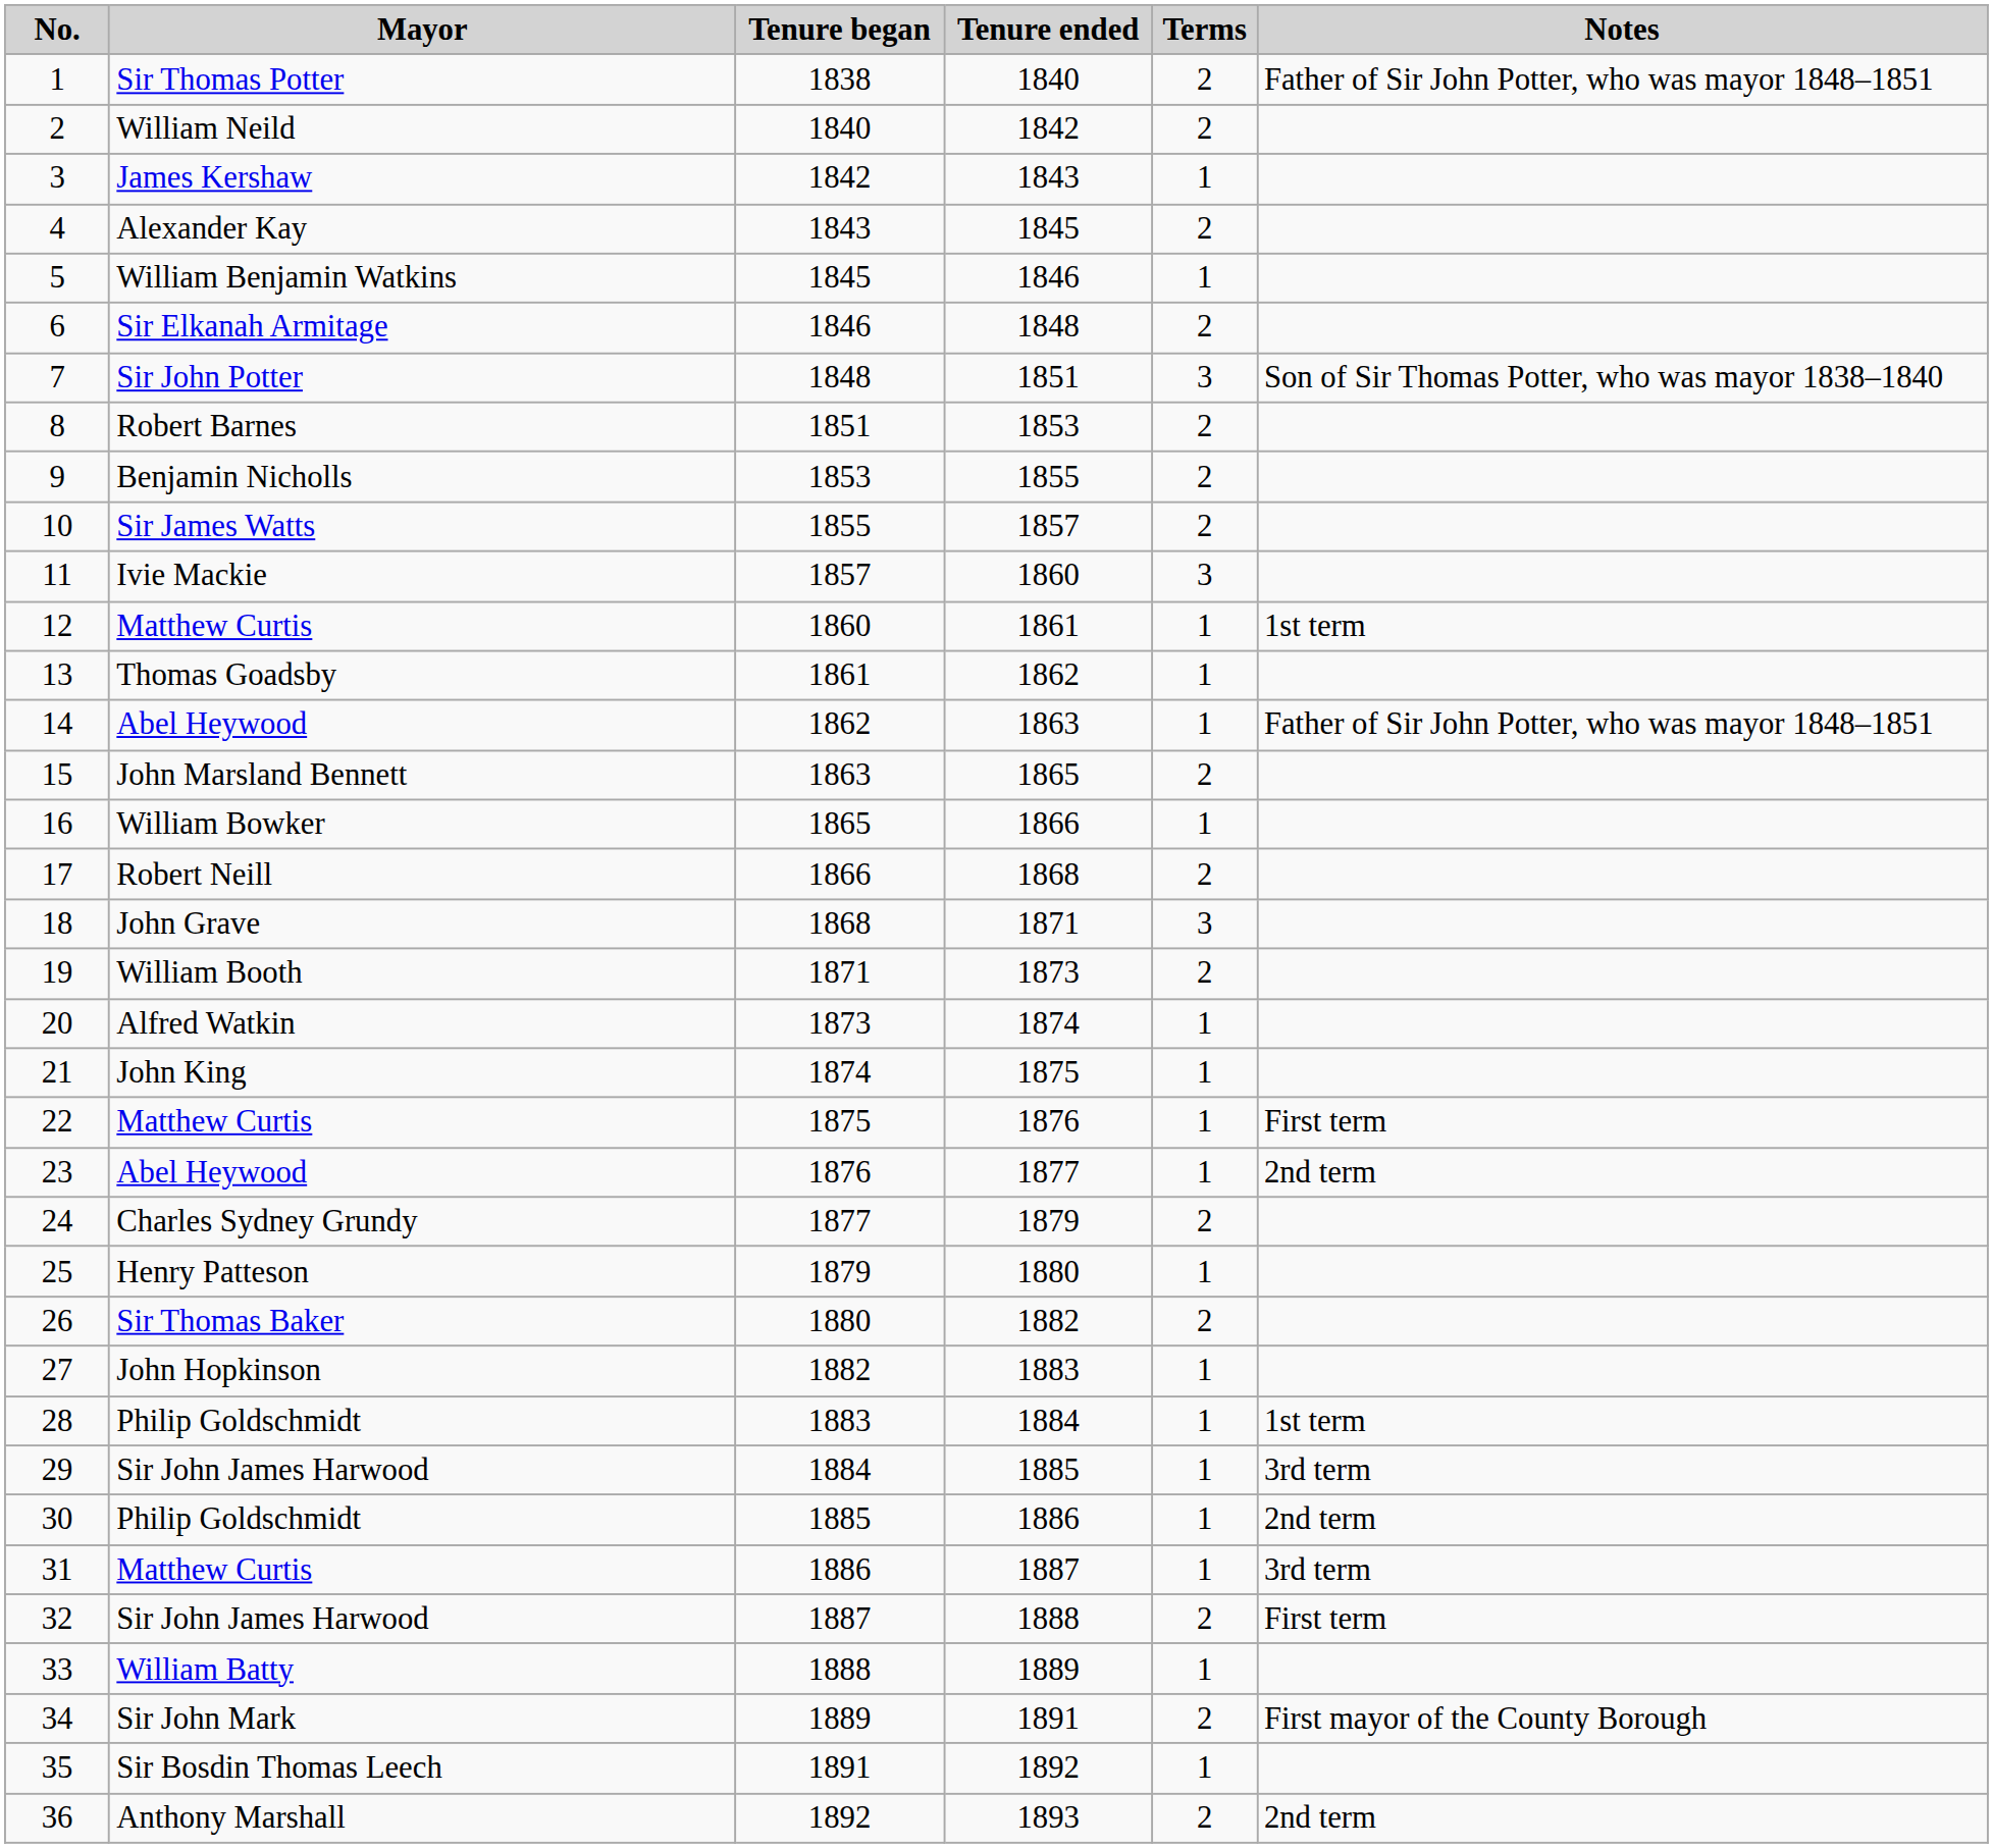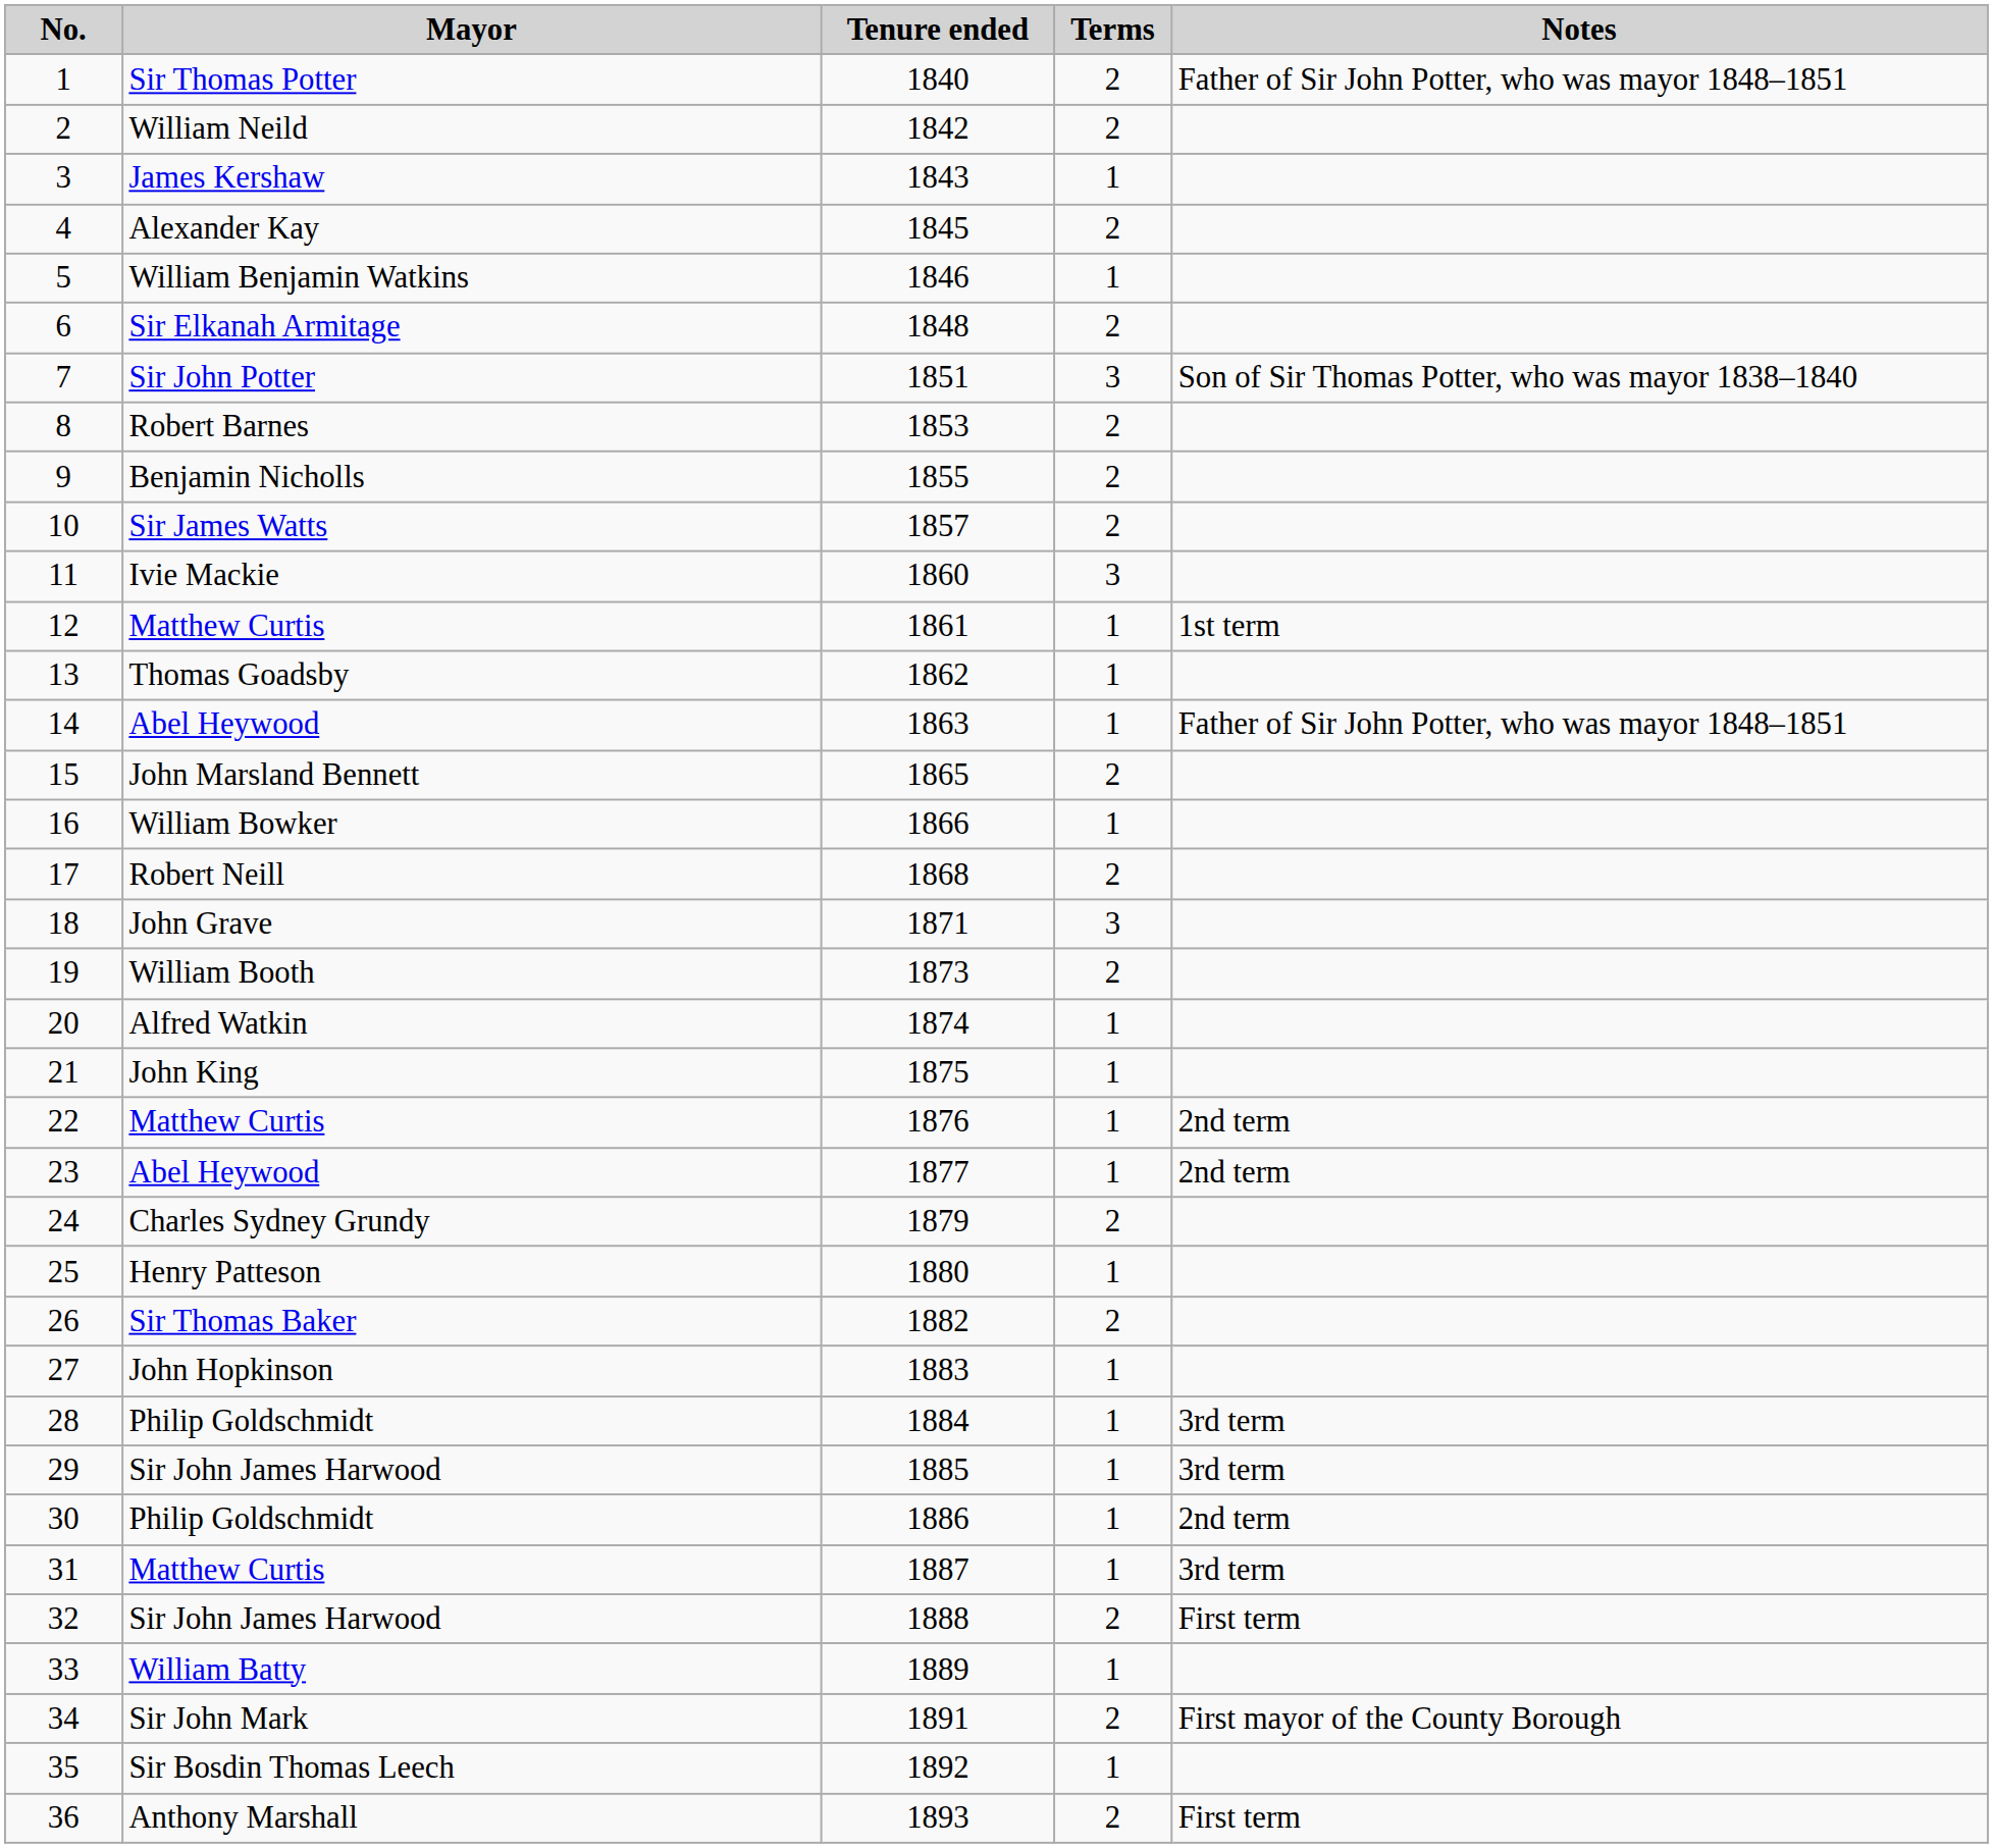 <table class="wikitable">
 <tr>
 <th style="background-color: #D3D3D3" width="5%">No.</th>
 <th style="background-color: #D3D3D3" width="30%">Mayor</th>
-<th style="background-color: #D3D3D3" width="10%">Tenure began</th>
 <th style="background-color: #D3D3D3" width="10%">Tenure ended</th>
 <th style="background-color: #D3D3D3" width="5%">Terms</th>
 <th style="background-color: #D3D3D3" width="35%">Notes</th>
 </tr>
 <tr>
 <td align=center>1</td>
 <td><a href='#'>Sir Thomas Potter</a></td>
-<td align=center>1838</td>
 <td align=center>1840</td>
 <td align=center>2</td>
 <td>Father of Sir John Potter, who was mayor 1848–1851</td>
 </tr>
 <tr>
 <td align=center>2</td>
 <td>William Neild</td>
-<td align=center>1840</td>
 <td align=center>1842</td>
 <td align=center>2</td>
 <td></td>
 </tr>
 <tr>
 <td align=center>3</td>
 <td><a href='#'>James Kershaw</a></td>
-<td align=center>1842</td>
 <td align=center>1843</td>
 <td align=center>1</td>
 <td></td>
 </tr>
 <tr>
 <td align=center>4</td>
 <td>Alexander Kay</td>
-<td align=center>1843</td>
 <td align=center>1845</td>
 <td align=center>2</td>
 <td></td>
 </tr>
 <tr>
 <td align=center>5</td>
 <td>William Benjamin Watkins</td>
-<td align=center>1845</td>
 <td align=center>1846</td>
 <td align=center>1</td>
 <td></td>
 </tr>
 <tr>
 <td align=center>6</td>
 <td><a href='#'>Sir Elkanah Armitage</a></td>
-<td align=center>1846</td>
 <td align=center>1848</td>
 <td align=center>2</td>
 <td></td>
 </tr>
 <tr>
 <td align=center>7</td>
 <td><a href='#'>Sir John Potter</a></td>
-<td align=center>1848</td>
 <td align=center>1851</td>
 <td align=center>3</td>
 <td>Son of Sir Thomas Potter, who was mayor 1838–1840</td>
 </tr>
 <tr>
 <td align=center>8</td>
 <td>Robert Barnes</td>
-<td align=center>1851</td>
 <td align=center>1853</td>
 <td align=center>2</td>
 <td></td>
 </tr>
 <tr>
 <td align=center>9</td>
 <td>Benjamin Nicholls</td>
-<td align=center>1853</td>
 <td align=center>1855</td>
 <td align=center>2</td>
 <td></td>
 </tr>
 <tr>
 <td align=center>10</td>
 <td><a href='#'>Sir James Watts</a></td>
-<td align=center>1855</td>
 <td align=center>1857</td>
 <td align=center>2</td>
 <td></td>
 </tr>
 <tr>
 <td align=center>11</td>
 <td>Ivie Mackie</td>
-<td align=center>1857</td>
 <td align=center>1860</td>
 <td align=center>3</td>
 <td></td>
 </tr>
 <tr>
 <td align=center>12</td>
 <td><a href='#'>Matthew Curtis</a></td>
-<td align=center>1860</td>
 <td align=center>1861</td>
 <td align=center>1</td>
 <td>1st term</td>
 </tr>
 <tr>
 <td align=center>13</td>
 <td>Thomas Goadsby</td>
-<td align=center>1861</td>
 <td align=center>1862</td>
 <td align=center>1</td>
 <td></td>
 </tr>
 <tr>
 <td align=center>14</td>
 <td><a href='#'>Abel Heywood</a></td>
-<td align=center>1862</td>
 <td align=center>1863</td>
 <td align=center>1</td>
 <td>Father of Sir John Potter, who was mayor 1848–1851</td>
 </tr>
 <tr>
 <td align=center>15</td>
 <td>John Marsland Bennett</td>
-<td align=center>1863</td>
 <td align=center>1865</td>
 <td align=center>2</td>
 <td></td>
 </tr>
 <tr>
 <td align=center>16</td>
 <td>William Bowker</td>
-<td align=center>1865</td>
 <td align=center>1866</td>
 <td align=center>1</td>
 <td></td>
 </tr>
 <tr>
 <td align=center>17</td>
 <td>Robert Neill</td>
-<td align=center>1866</td>
 <td align=center>1868</td>
 <td align=center>2</td>
 <td></td>
 </tr>
 <tr>
 <td align=center>18</td>
 <td>John Grave</td>
-<td align=center>1868</td>
 <td align=center>1871</td>
 <td align=center>3</td>
 <td></td>
 </tr>
 <tr>
 <td align=center>19</td>
 <td>William Booth</td>
-<td align=center>1871</td>
 <td align=center>1873</td>
 <td align=center>2</td>
 <td></td>
 </tr>
 <tr>
 <td align=center>20</td>
 <td>Alfred Watkin</td>
-<td align=center>1873</td>
 <td align=center>1874</td>
 <td align=center>1</td>
 <td></td>
 </tr>
 <tr>
 <td align=center>21</td>
 <td>John King</td>
-<td align=center>1874</td>
 <td align=center>1875</td>
 <td align=center>1</td>
 <td></td>
 </tr>
 <tr>
 <td align=center>22</td>
 <td><a href='#'>Matthew Curtis</a></td>
-<td align=center>1875</td>
 <td align=center>1876</td>
 <td align=center>1</td>
-<td>First term</td>
+<td>2nd term</td>
 </tr>
 <tr>
 <td align=center>23</td>
 <td><a href='#'>Abel Heywood</a></td>
-<td align=center>1876</td>
 <td align=center>1877</td>
 <td align=center>1</td>
 <td>2nd term</td>
 </tr>
 <tr>
 <td align=center>24</td>
 <td>Charles Sydney Grundy</td>
-<td align=center>1877</td>
 <td align=center>1879</td>
 <td align=center>2</td>
 <td></td>
 </tr>
 <tr>
 <td align=center>25</td>
 <td>Henry Patteson</td>
-<td align=center>1879</td>
 <td align=center>1880</td>
 <td align=center>1</td>
 <td></td>
 </tr>
 <tr>
 <td align=center>26</td>
 <td><a href='#'>Sir Thomas Baker</a></td>
-<td align=center>1880</td>
 <td align=center>1882</td>
 <td align=center>2</td>
 <td></td>
 </tr>
 <tr>
 <td align=center>27</td>
 <td>John Hopkinson</td>
-<td align=center>1882</td>
 <td align=center>1883</td>
 <td align=center>1</td>
 <td></td>
 </tr>
 <tr>
 <td align=center>28</td>
 <td>Philip Goldschmidt</td>
-<td align=center>1883</td>
 <td align=center>1884</td>
 <td align=center>1</td>
-<td>1st term</td>
+<td>3rd term</td>
 </tr>
 <tr>
 <td align=center>29</td>
 <td>Sir John James Harwood</td>
-<td align=center>1884</td>
 <td align=center>1885</td>
 <td align=center>1</td>
 <td>3rd term</td>
 </tr>
 <tr>
 <td align=center>30</td>
 <td>Philip Goldschmidt</td>
-<td align=center>1885</td>
 <td align=center>1886</td>
 <td align=center>1</td>
 <td>2nd term</td>
 </tr>
 <tr>
 <td align=center>31</td>
 <td><a href='#'>Matthew Curtis</a></td>
-<td align=center>1886</td>
 <td align=center>1887</td>
 <td align=center>1</td>
 <td>3rd term</td>
 </tr>
 <tr>
 <td align=center>32</td>
 <td>Sir John James Harwood</td>
-<td align=center>1887</td>
 <td align=center>1888</td>
 <td align=center>2</td>
 <td>First term</td>
 </tr>
 <tr>
 <td align=center>33</td>
 <td><a href='#'>William Batty</a></td>
-<td align=center>1888</td>
 <td align=center>1889</td>
 <td align=center>1</td>
 <td></td>
 </tr>
 <tr>
 <td align=center>34</td>
 <td>Sir John Mark</td>
-<td align=center>1889</td>
 <td align=center>1891</td>
 <td align=center>2</td>
 <td>First mayor of the County Borough</td>
 </tr>
 <tr>
 <td align=center>35</td>
 <td>Sir Bosdin Thomas Leech</td>
-<td align=center>1891</td>
 <td align=center>1892</td>
 <td align=center>1</td>
 <td></td>
 </tr>
 <tr>
 <td align=center>36</td>
 <td>Anthony Marshall</td>
-<td align=center>1892</td>
 <td align=center>1893</td>
 <td align=center>2</td>
-<td>2nd term</td>
+<td>First term</td>
 </tr>
 </table>
